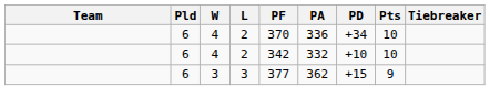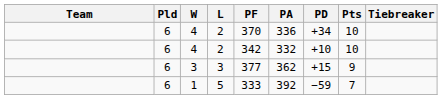 <table class="wikitable" style="text-align:center;">
 <tr>
 <th width=170>Team</th>
 <th width=25>Pld</th>
 <th width=25>W</th>
 <th width=25>L</th>
 <th width=35>PF</th>
 <th width=35>PA</th>
 <th width=35>PD</th>
 <th width=25>Pts</th>
 <th width=50>Tiebreaker</th>
 </tr>
 <tr style="background:">
 <td style="text-align:left"></td>
 <td>6</td>
 <td>4</td>
 <td>2</td>
 <td>370</td>
 <td>336</td>
 <td>+34</td>
 <td>10</td>
 <td></td>
 </tr>
 <tr style="background:">
 <td style="text-align:left"></td>
 <td>6</td>
 <td>4</td>
 <td>2</td>
 <td>342</td>
 <td>332</td>
 <td>+10</td>
 <td>10</td>
 <td></td>
 </tr>
 <tr style="background:ffcccc">
 <td style="text-align:left"></td>
 <td>6</td>
 <td>3</td>
 <td>3</td>
 <td>377</td>
 <td>362</td>
 <td>+15</td>
 <td>9</td>
 <td></td>
 </tr>
+<tr style="background:ffcccc">
+<td style="text-align:left"></td>
+<td>6</td>
+<td>1</td>
+<td>5</td>
+<td>333</td>
+<td>392</td>
+<td>−59</td>
+<td>7</td>
+<td></td>
+</tr>
 </table>
